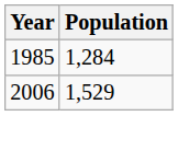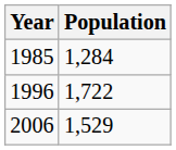 <table class="wikitable">
 <tr>
 <th>Year</th>
 <th>Population</th>
 </tr>
 <tr>
 <td>1985</td>
 <td>1,284</td>
 </tr>
 <tr>
+<td>1996</td>
+<td>1,722</td>
+</tr>
+<tr>
 <td>2006</td>
 <td>1,529</td>
 </tr>
 </table>
